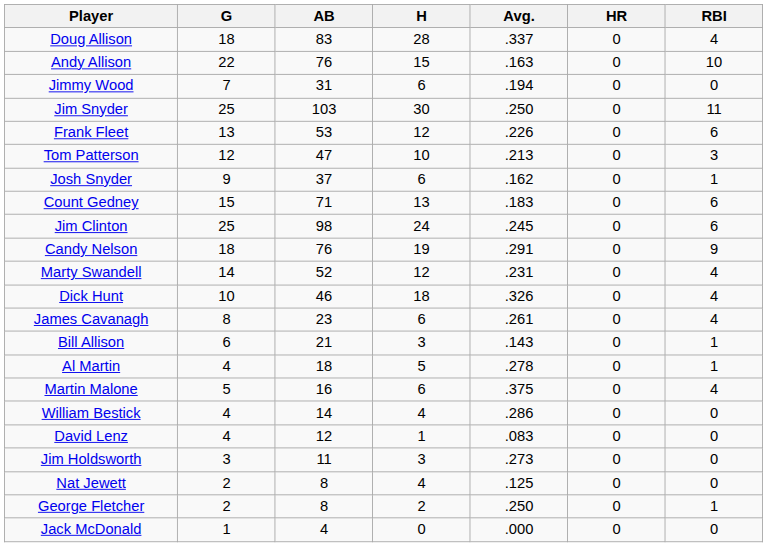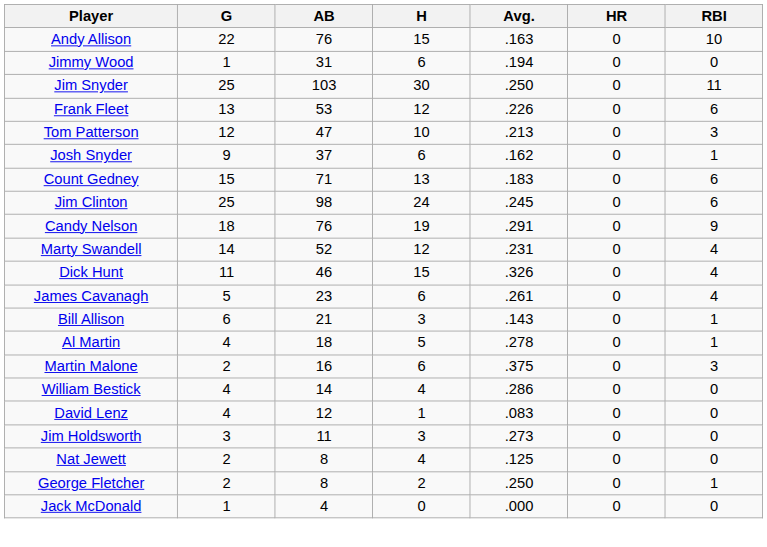 <table class="wikitable sortable">
 <tr>
 <th bgcolor="#DDDDFF" width="16%">Player</th>
 <th bgcolor="#DDDDFF" width="9%">G</th>
 <th bgcolor="#DDDDFF" width="9%">AB</th>
 <th bgcolor="#DDDDFF" width="9%">H</th>
 <th bgcolor="#DDDDFF" width="9%">Avg.</th>
 <th bgcolor="#DDDDFF" width="9%">HR</th>
 <th bgcolor="#DDDDFF" width="9%">RBI</th>
-</tr>
-<tr align=center>
-<td><a href='#'>Doug Allison</a></td>
-<td>18</td>
-<td>83</td>
-<td>28</td>
-<td>.337</td>
-<td>0</td>
-<td>4</td>
 </tr>
 <tr align=center>
 <td><a href='#'>Andy Allison</a></td>
 <td>22</td>
 <td>76</td>
 <td>15</td>
 <td>.163</td>
 <td>0</td>
 <td>10</td>
 </tr>
 <tr align=center>
 <td><a href='#'>Jimmy Wood</a></td>
-<td>7</td>
+<td>1</td>
 <td>31</td>
 <td>6</td>
 <td>.194</td>
 <td>0</td>
 <td>0</td>
 </tr>
 <tr align=center>
 <td><a href='#'>Jim Snyder</a></td>
 <td>25</td>
 <td>103</td>
 <td>30</td>
 <td>.250</td>
 <td>0</td>
 <td>11</td>
 </tr>
 <tr align=center>
 <td><a href='#'>Frank Fleet</a></td>
 <td>13</td>
 <td>53</td>
 <td>12</td>
 <td>.226</td>
 <td>0</td>
 <td>6</td>
 </tr>
 <tr align=center>
 <td><a href='#'>Tom Patterson</a></td>
 <td>12</td>
 <td>47</td>
 <td>10</td>
 <td>.213</td>
 <td>0</td>
 <td>3</td>
 </tr>
 <tr align=center>
 <td><a href='#'>Josh Snyder</a></td>
 <td>9</td>
 <td>37</td>
 <td>6</td>
 <td>.162</td>
 <td>0</td>
 <td>1</td>
 </tr>
 <tr align=center>
 <td><a href='#'>Count Gedney</a></td>
 <td>15</td>
 <td>71</td>
 <td>13</td>
 <td>.183</td>
 <td>0</td>
 <td>6</td>
 </tr>
 <tr align=center>
 <td><a href='#'>Jim Clinton</a></td>
 <td>25</td>
 <td>98</td>
 <td>24</td>
 <td>.245</td>
 <td>0</td>
 <td>6</td>
 </tr>
 <tr align=center>
 <td><a href='#'>Candy Nelson</a></td>
 <td>18</td>
 <td>76</td>
 <td>19</td>
 <td>.291</td>
 <td>0</td>
 <td>9</td>
 </tr>
 <tr align=center>
 <td><a href='#'>Marty Swandell</a></td>
 <td>14</td>
 <td>52</td>
 <td>12</td>
 <td>.231</td>
 <td>0</td>
 <td>4</td>
 </tr>
 <tr align=center>
 <td><a href='#'>Dick Hunt</a></td>
-<td>10</td>
+<td>11</td>
 <td>46</td>
-<td>18</td>
+<td>15</td>
 <td>.326</td>
 <td>0</td>
 <td>4</td>
 </tr>
 <tr align=center>
 <td><a href='#'>James Cavanagh</a></td>
-<td>8</td>
+<td>5</td>
 <td>23</td>
 <td>6</td>
 <td>.261</td>
 <td>0</td>
 <td>4</td>
 </tr>
 <tr align=center>
 <td><a href='#'>Bill Allison</a></td>
 <td>6</td>
 <td>21</td>
 <td>3</td>
 <td>.143</td>
 <td>0</td>
 <td>1</td>
 </tr>
 <tr align=center>
 <td><a href='#'>Al Martin</a></td>
 <td>4</td>
 <td>18</td>
 <td>5</td>
 <td>.278</td>
 <td>0</td>
 <td>1</td>
 </tr>
 <tr align=center>
 <td><a href='#'>Martin Malone</a></td>
-<td>5</td>
+<td>2</td>
 <td>16</td>
 <td>6</td>
 <td>.375</td>
 <td>0</td>
-<td>4</td>
+<td>3</td>
 </tr>
 <tr align=center>
 <td><a href='#'>William Bestick</a></td>
 <td>4</td>
 <td>14</td>
 <td>4</td>
 <td>.286</td>
 <td>0</td>
 <td>0</td>
 </tr>
 <tr align=center>
 <td><a href='#'>David Lenz</a></td>
 <td>4</td>
 <td>12</td>
 <td>1</td>
 <td>.083</td>
 <td>0</td>
 <td>0</td>
 </tr>
 <tr align=center>
 <td><a href='#'>Jim Holdsworth</a></td>
 <td>3</td>
 <td>11</td>
 <td>3</td>
 <td>.273</td>
 <td>0</td>
 <td>0</td>
 </tr>
 <tr align=center>
 <td><a href='#'>Nat Jewett</a></td>
 <td>2</td>
 <td>8</td>
 <td>4</td>
 <td>.125</td>
 <td>0</td>
 <td>0</td>
 </tr>
 <tr align=center>
 <td><a href='#'>George Fletcher</a></td>
 <td>2</td>
 <td>8</td>
 <td>2</td>
 <td>.250</td>
 <td>0</td>
 <td>1</td>
 </tr>
 <tr align=center>
 <td><a href='#'>Jack McDonald</a></td>
 <td>1</td>
 <td>4</td>
 <td>0</td>
 <td>.000</td>
 <td>0</td>
 <td>0</td>
 </tr>
 </table>
